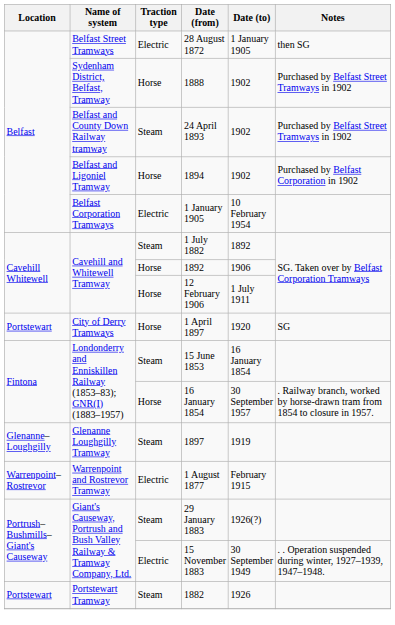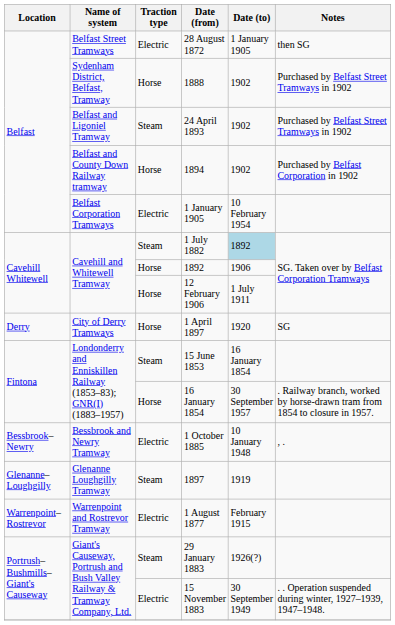 <table class="wikitable" width=100%>
 <tr>
 <th width=17%>Location</th>
 <th width=17%>Name of system</th>
 <th width=12%>Traction<br>type</th>
 <th width=12%>Date (from)</th>
 <th width=12%>Date (to)</th>
 <th width=30%>Notes</th>
 </tr>
 <tr>
 <td rowspan="5"><a href='#'>Belfast</a></td>
 <td><a href='#'>Belfast Street Tramways</a></td>
 <td>Electric</td>
 <td>28 August 1872</td>
 <td>1 January 1905</td>
 <td> then SG</td>
 </tr>
 <tr>
 <td><a href='#'>Sydenham District, Belfast, Tramway</a></td>
 <td>Horse</td>
 <td>1888</td>
 <td>1902</td>
 <td>Purchased by <a href='#'>Belfast Street Tramways</a> in 1902</td>
 </tr>
 <tr>
-<td><a href='#'>Belfast and County Down Railway tramway</a></td>
+<td><a href='#'>Belfast and Ligoniel Tramway</a></td>
 <td>Steam</td>
 <td>24 April 1893</td>
 <td>1902</td>
 <td>Purchased by <a href='#'>Belfast Street Tramways</a> in 1902</td>
 </tr>
 <tr>
-<td><a href='#'>Belfast and Ligoniel Tramway</a></td>
+<td><a href='#'>Belfast and County Down Railway tramway</a></td>
 <td>Horse</td>
 <td>1894</td>
 <td>1902</td>
 <td>Purchased by <a href='#'>Belfast Corporation</a> in 1902</td>
 </tr>
 <tr>
 <td><a href='#'>Belfast Corporation Tramways</a></td>
 <td>Electric</td>
 <td>1 January 1905</td>
 <td>10 February 1954</td>
 <td></td>
 </tr>
 <tr>
 <td rowspan="3"><a href='#'>Cavehill</a> <a href='#'>Whitewell</a></td>
 <td rowspan="3"><a href='#'>Cavehill and Whitewell Tramway</a></td>
 <td>Steam</td>
 <td>1 July 1882</td>
-<td>1892</td>
+<td style="background: lightblue;">1892</td>
 <td rowspan="3">SG. Taken over by <a href='#'>Belfast Corporation Tramways</a></td>
 </tr>
 <tr>
 <td>Horse</td>
 <td>1892</td>
 <td>1906</td>
 </tr>
 <tr>
 <td>Horse</td>
 <td>12 February 1906</td>
 <td>1 July 1911</td>
 </tr>
 <tr>
-<td><a href='#'>Portstewart</a></td>
+<td><a href='#'>Derry</a></td>
 <td><a href='#'>City of Derry Tramways</a></td>
 <td>Horse</td>
 <td>1 April 1897</td>
 <td>1920</td>
 <td>SG</td>
 </tr>
 <tr>
 <td rowspan="2"><a href='#'>Fintona</a></td>
 <td rowspan="2"><a href='#'>Londonderry and Enniskillen Railway</a> (1853–83);<br><a href='#'>GNR(I)</a> (1883–1957)</td>
 <td>Steam</td>
 <td>15 June 1853</td>
 <td>16 January 1854</td>
 <td></td>
 </tr>
 <tr>
 <td>Horse</td>
 <td>16 January 1854</td>
 <td>30 September 1957</td>
 <td>. Railway branch, worked by horse-drawn tram from 1854 to closure in 1957.</td>
+</tr>
+<tr>
+<td><a href='#'>Bessbrook</a>–<a href='#'>Newry</a></td>
+<td><a href='#'>Bessbrook and Newry Tramway</a></td>
+<td>Electric</td>
+<td>1 October 1885</td>
+<td>10 January 1948</td>
+<td> , .</td>
 </tr>
 <tr>
 <td><a href='#'>Glenanne</a>–<a href='#'>Loughgilly</a></td>
 <td><a href='#'>Glenanne Loughgilly Tramway</a></td>
 <td>Steam</td>
 <td>1897</td>
 <td>1919</td>
 <td></td>
 </tr>
 <tr>
 <td><a href='#'>Warrenpoint</a>–<a href='#'>Rostrevor</a></td>
 <td><a href='#'>Warrenpoint and Rostrevor Tramway</a></td>
 <td>Electric</td>
 <td>1 August 1877</td>
 <td>February 1915</td>
 <td></td>
 </tr>
 <tr>
 <td rowspan="2"><a href='#'>Portrush</a>–<a href='#'>Bushmills</a>–<a href='#'>Giant's Causeway</a></td>
 <td rowspan="2"><a href='#'>Giant's Causeway, Portrush and Bush Valley Railway & Tramway Company, Ltd.</a></td>
 <td>Steam</td>
 <td>29 January 1883</td>
 <td>1926(?)</td>
 <td></td>
 </tr>
 <tr>
 <td>Electric</td>
 <td>15 November 1883</td>
 <td>30 September 1949</td>
 <td>. . Operation suspended during winter, 1927–1939, 1947–1948.</td>
 </tr>
 <tr>
-<td><a href='#'>Portstewart</a></td>
-<td><a href='#'>Portstewart Tramway</a></td>
-<td>Steam</td>
-<td>1882</td>
-<td>1926</td>
-<td></td>
-</tr>
-<tr>
 </tr>
 </table>
